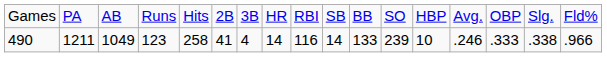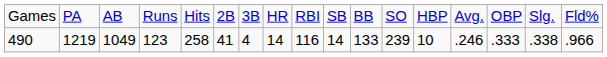 <table class="wikitable">
 <tr>
 <td>Games</td>
 <td><a href='#'>PA</a></td>
 <td><a href='#'>AB</a></td>
 <td><a href='#'>Runs</a></td>
 <td><a href='#'>Hits</a></td>
 <td><a href='#'>2B</a></td>
 <td><a href='#'>3B</a></td>
 <td><a href='#'>HR</a></td>
 <td><a href='#'>RBI</a></td>
 <td><a href='#'>SB</a></td>
 <td><a href='#'>BB</a></td>
 <td><a href='#'>SO</a></td>
 <td><a href='#'>HBP</a></td>
 <td><a href='#'>Avg.</a></td>
 <td><a href='#'>OBP</a></td>
 <td><a href='#'>Slg.</a></td>
 <td><a href='#'>Fld%</a></td>
 </tr>
 <tr>
 <td>490</td>
-<td>1211</td>
+<td>1219</td>
 <td>1049</td>
 <td>123</td>
 <td>258</td>
 <td>41</td>
 <td>4</td>
 <td>14</td>
 <td>116</td>
 <td>14</td>
 <td>133</td>
 <td>239</td>
 <td>10</td>
 <td>.246</td>
 <td>.333</td>
 <td>.338</td>
 <td>.966</td>
 </tr>
 </table>
